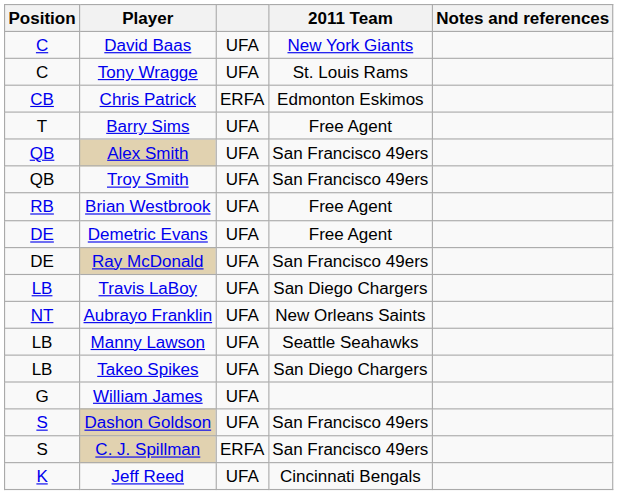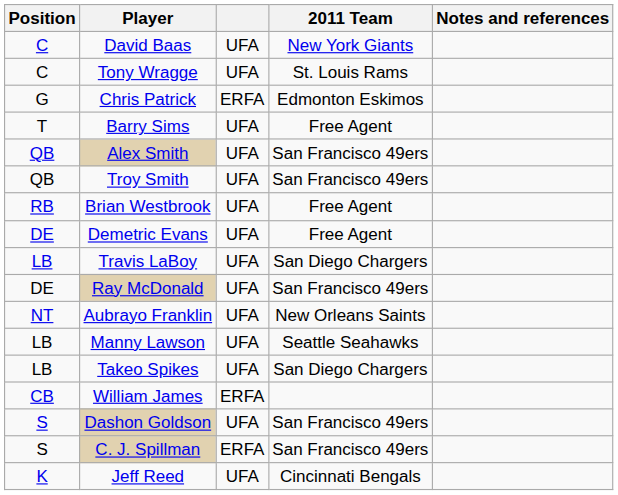 <table class="wikitable" style="font-size: 95%; text-align: center;">
 <tr>
 <th>Position</th>
 <th>Player</th>
 <th></th>
 <th>2011 Team</th>
 <th>Notes and references</th>
 </tr>
 <tr>
 <td><a href='#'>C</a></td>
 <td><a href='#'>David Baas</a></td>
 <td>UFA</td>
 <td><a href='#'>New York Giants</a></td>
 <td></td>
 </tr>
 <tr>
 <td>C</td>
 <td><a href='#'>Tony Wragge</a></td>
 <td>UFA</td>
 <td>St. Louis Rams</td>
 <td></td>
 </tr>
 <tr>
-<td><a href='#'>CB</a></td>
+<td>G</td>
 <td><a href='#'>Chris Patrick</a></td>
 <td>ERFA</td>
 <td>Edmonton Eskimos</td>
 <td></td>
 </tr>
 <tr>
 <td>T</td>
 <td><a href='#'>Barry Sims</a></td>
 <td>UFA</td>
 <td>Free Agent</td>
 <td></td>
 </tr>
 <tr>
 <td><a href='#'>QB</a></td>
 <td style="background:#e1d2b0;"><a href='#'>Alex Smith</a></td>
 <td>UFA</td>
 <td>San Francisco 49ers</td>
 <td></td>
 </tr>
 <tr>
 <td>QB</td>
 <td><a href='#'>Troy Smith</a></td>
 <td>UFA</td>
 <td>San Francisco 49ers</td>
 <td></td>
 </tr>
 <tr>
 <td><a href='#'>RB</a></td>
 <td><a href='#'>Brian Westbrook</a></td>
 <td>UFA</td>
 <td>Free Agent</td>
 <td></td>
 </tr>
 <tr>
 <td><a href='#'>DE</a></td>
 <td><a href='#'>Demetric Evans</a></td>
 <td>UFA</td>
 <td>Free Agent</td>
 <td></td>
 </tr>
 <tr>
+<td><a href='#'>LB</a></td>
+<td><a href='#'>Travis LaBoy</a></td>
+<td>UFA</td>
+<td>San Diego Chargers</td>
+<td></td>
+</tr>
+<tr>
 <td>DE</td>
 <td style="background:#e1d2b0;"><a href='#'>Ray McDonald</a></td>
 <td>UFA</td>
 <td>San Francisco 49ers</td>
-<td></td>
-</tr>
-<tr>
-<td><a href='#'>LB</a></td>
-<td><a href='#'>Travis LaBoy</a></td>
-<td>UFA</td>
-<td>San Diego Chargers</td>
 <td></td>
 </tr>
 <tr>
 <td><a href='#'>NT</a></td>
 <td><a href='#'>Aubrayo Franklin</a></td>
 <td>UFA</td>
 <td>New Orleans Saints</td>
 <td></td>
 </tr>
 <tr>
 <td>LB</td>
 <td><a href='#'>Manny Lawson</a></td>
 <td>UFA</td>
 <td>Seattle Seahawks</td>
 <td></td>
 </tr>
 <tr>
 <td>LB</td>
 <td><a href='#'>Takeo Spikes</a></td>
 <td>UFA</td>
 <td>San Diego Chargers</td>
 <td></td>
 </tr>
 <tr>
-<td>G</td>
+<td><a href='#'>CB</a></td>
 <td><a href='#'>William James</a></td>
-<td>UFA</td>
+<td>ERFA</td>
 <td Free Agent></td>
 </tr>
 <tr>
 <td><a href='#'>S</a></td>
 <td style="background:#e1d2b0;"><a href='#'>Dashon Goldson</a></td>
 <td>UFA</td>
 <td>San Francisco 49ers</td>
 <td></td>
 </tr>
 <tr>
 <td>S</td>
 <td style="background:#e1d2b0;"><a href='#'>C. J. Spillman</a></td>
 <td>ERFA</td>
 <td>San Francisco 49ers</td>
 <td></td>
 </tr>
 <tr>
 <td><a href='#'>K</a></td>
 <td><a href='#'>Jeff Reed</a></td>
 <td>UFA</td>
 <td>Cincinnati Bengals</td>
 <td></td>
 </tr>
 </table>
